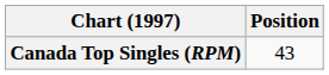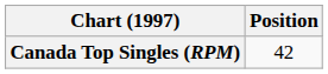 <table class="wikitable plainrowheaders">
 <tr>
 <th>Chart (1997)</th>
 <th>Position</th>
 </tr>
 <tr>
 <th scope="row">Canada Top Singles (<em>RPM</em>)</th>
-<td align="center">43</td>
+<td align="center">42</td>
 </tr>
 </table>
